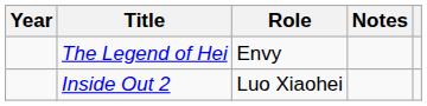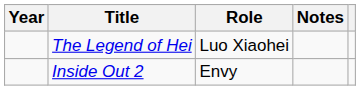 <table class="wikitable sortable plainrowheaders">
 <tr>
 <th>Year</th>
 <th>Title</th>
 <th>Role</th>
 <th>Notes</th>
 <th class="unsortable"></th>
 </tr>
 <tr>
 <td></td>
 <td><em><a href='#'>The Legend of Hei</a></em></td>
-<td>Envy</td>
+<td>Luo Xiaohei</td>
 <td></td>
 <td></td>
 </tr>
 <tr>
 <td></td>
 <td><em><a href='#'>Inside Out 2</a></em></td>
-<td>Luo Xiaohei</td>
+<td>Envy</td>
 <td></td>
 <td></td>
 </tr>
 </table>
